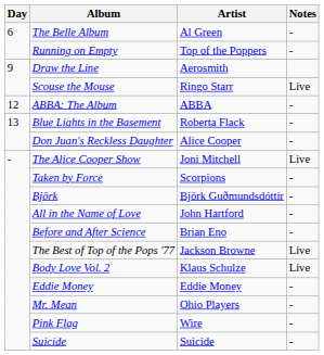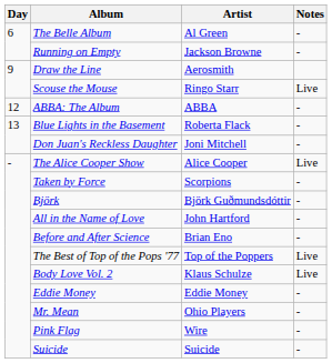 <table class="wikitable">
 <tr>
 <th>Day</th>
 <th>Album</th>
 <th>Artist</th>
 <th>Notes</th>
 </tr>
 <tr>
 <td rowspan="2" style="vertical-align:top;">6</td>
 <td><em><a href='#'>The Belle Album</a></em></td>
 <td><a href='#'>Al Green</a></td>
 <td>-</td>
 </tr>
 <tr>
 <td><em><a href='#'>Running on Empty</a></em></td>
-<td><a href='#'>Top of the Poppers</a></td>
+<td><a href='#'>Jackson Browne</a></td>
 <td>-</td>
 </tr>
 <tr>
 <td rowspan="2" style="vertical-align:top;">9</td>
 <td><em><a href='#'>Draw the Line</a></em></td>
 <td><a href='#'>Aerosmith</a></td>
 <td></td>
 </tr>
 <tr>
 <td><em><a href='#'>Scouse the Mouse</a></em></td>
 <td><a href='#'>Ringo Starr</a></td>
 <td>Live</td>
 </tr>
 <tr>
 <td style="vertical-align:top;">12</td>
 <td><em><a href='#'>ABBA: The Album</a></em></td>
 <td><a href='#'>ABBA</a></td>
 <td>-</td>
 </tr>
 <tr>
 <td rowspan="2" style="vertical-align:top;">13</td>
 <td><em><a href='#'>Blue Lights in the Basement</a></em></td>
 <td><a href='#'>Roberta Flack</a></td>
 <td>-</td>
 </tr>
 <tr>
 <td><em><a href='#'>Don Juan's Reckless Daughter</a></em></td>
-<td><a href='#'>Alice Cooper</a></td>
+<td><a href='#'>Joni Mitchell</a></td>
 <td>-</td>
 </tr>
 <tr>
 <td rowspan="11" style="vertical-align:top;">-</td>
 <td><em><a href='#'>The Alice Cooper Show</a></em></td>
-<td><a href='#'>Joni Mitchell</a></td>
+<td><a href='#'>Alice Cooper</a></td>
 <td>Live</td>
 </tr>
 <tr>
 <td><em><a href='#'>Taken by Force</a></em></td>
 <td><a href='#'>Scorpions</a></td>
 <td>-</td>
 </tr>
 <tr>
 <td><em><a href='#'>Björk</a></em></td>
 <td><a href='#'>Björk Guðmundsdóttir</a></td>
 <td>-</td>
 </tr>
 <tr>
 <td><em><a href='#'>All in the Name of Love</a></em></td>
 <td><a href='#'>John Hartford</a></td>
 <td>-</td>
 </tr>
 <tr>
 <td><em><a href='#'>Before and After Science</a></em></td>
 <td><a href='#'>Brian Eno</a></td>
 <td>-</td>
 </tr>
 <tr>
 <td><em>The Best of Top of the Pops '77</em></td>
-<td><a href='#'>Jackson Browne</a></td>
+<td><a href='#'>Top of the Poppers</a></td>
 <td>Live</td>
 </tr>
 <tr>
 <td><em><a href='#'>Body Love Vol. 2</a></em></td>
 <td><a href='#'>Klaus Schulze</a></td>
 <td>Live</td>
 </tr>
 <tr>
 <td><em><a href='#'>Eddie Money</a></em></td>
 <td><a href='#'>Eddie Money</a></td>
 <td>-</td>
 </tr>
 <tr>
 <td><em><a href='#'>Mr. Mean</a></em></td>
 <td><a href='#'>Ohio Players</a></td>
 <td>-</td>
 </tr>
 <tr>
 <td><em><a href='#'>Pink Flag</a></em></td>
 <td><a href='#'>Wire</a></td>
 <td>-</td>
 </tr>
 <tr>
 <td><em><a href='#'>Suicide</a></em></td>
 <td><a href='#'>Suicide</a></td>
 <td>-</td>
 </tr>
 </table>
